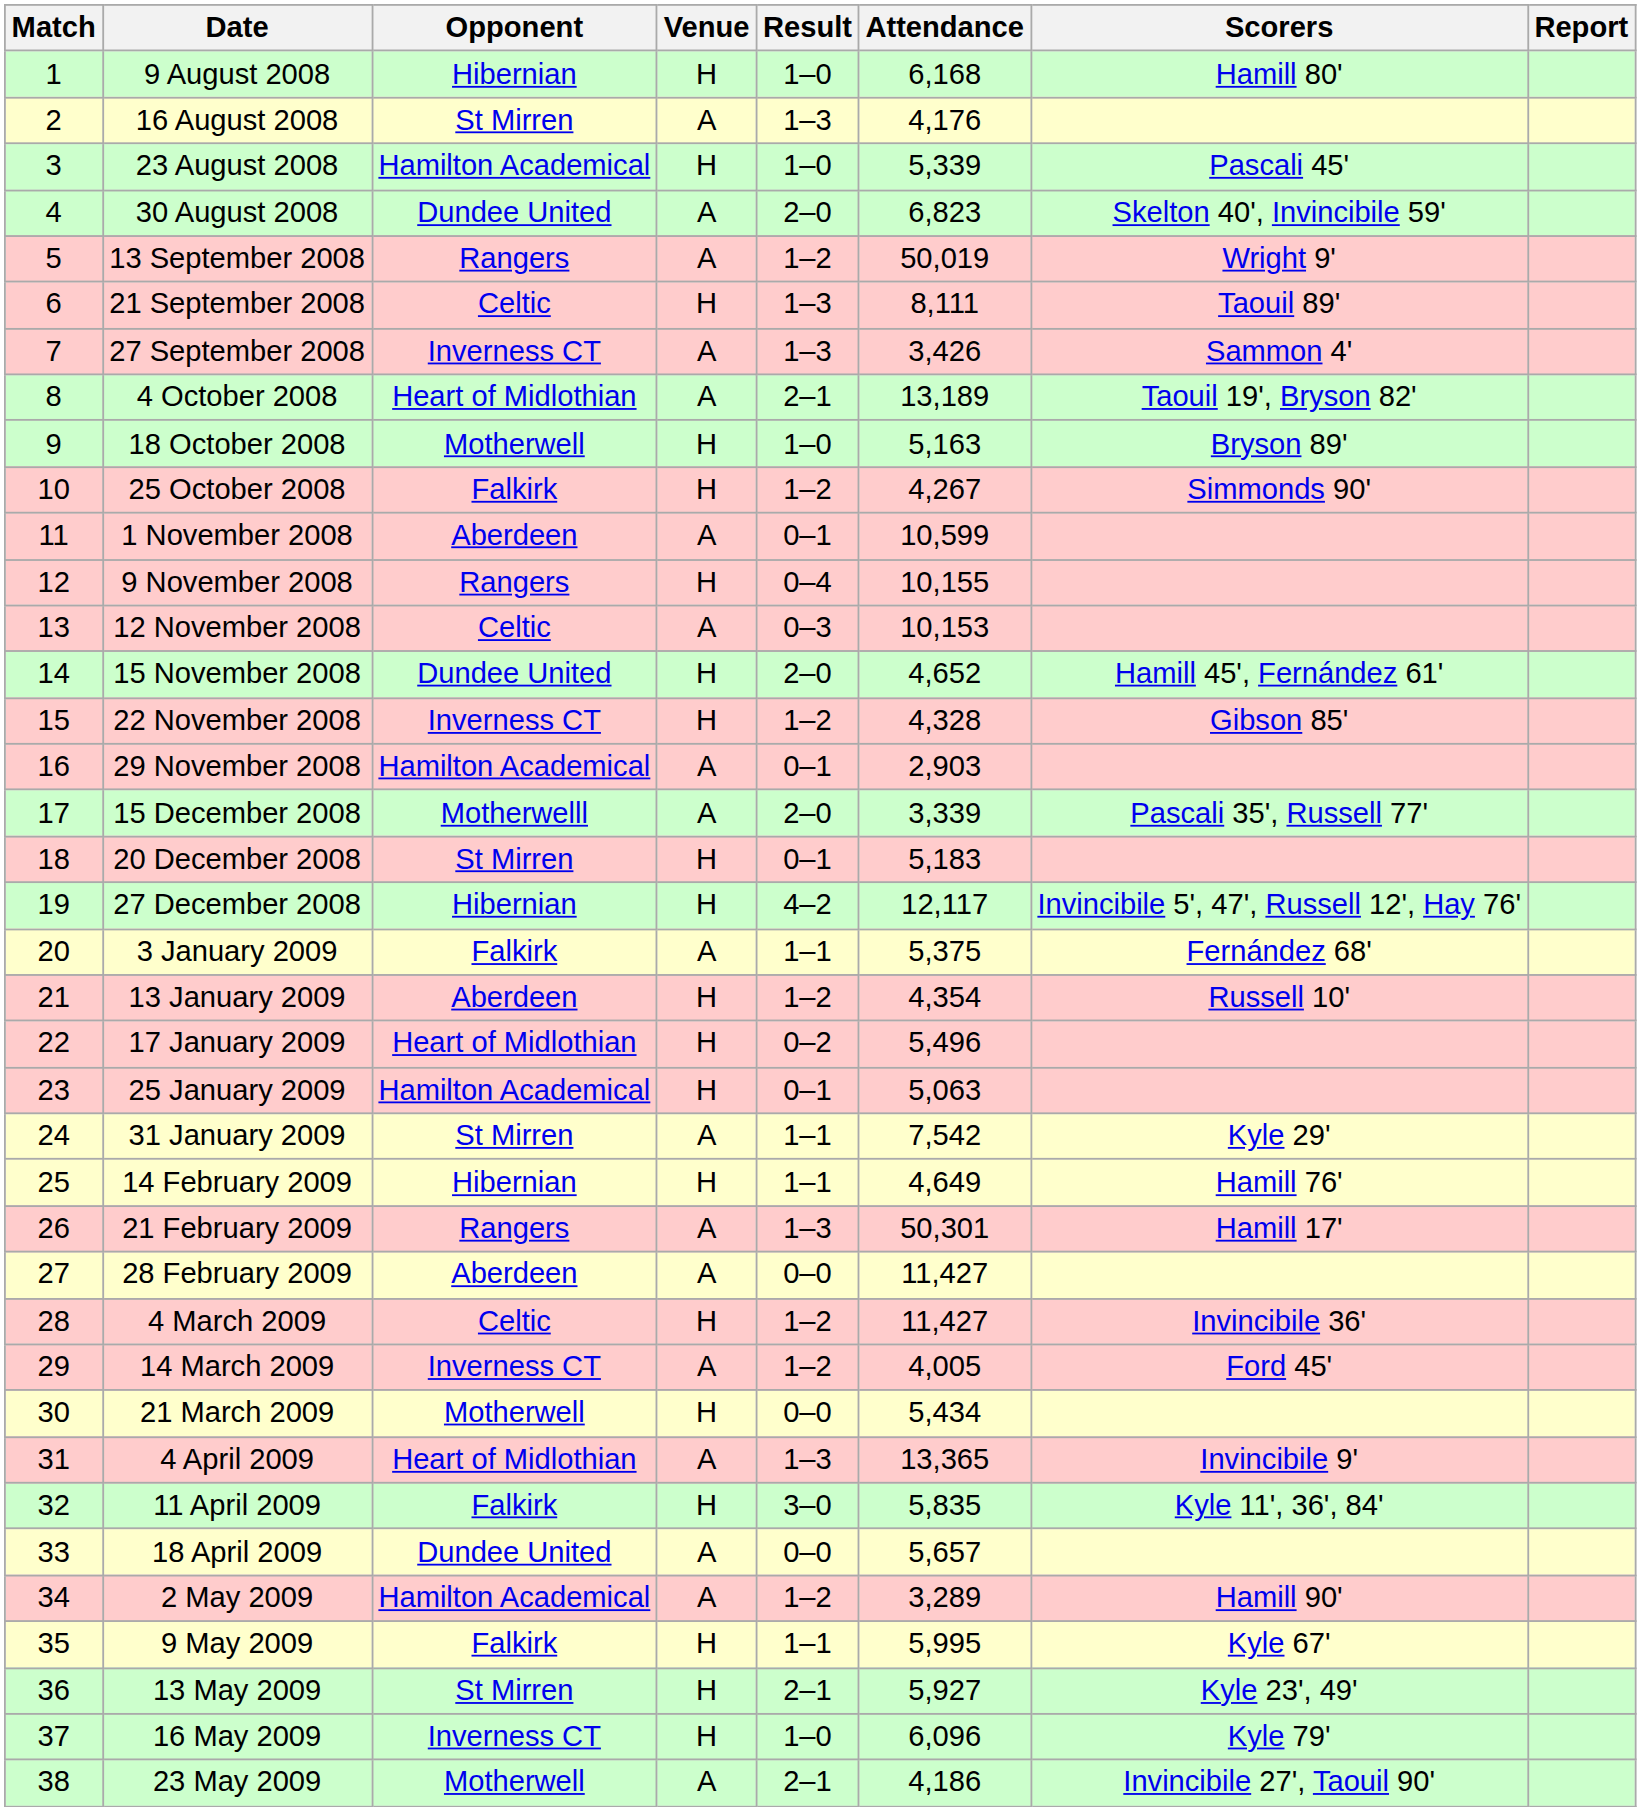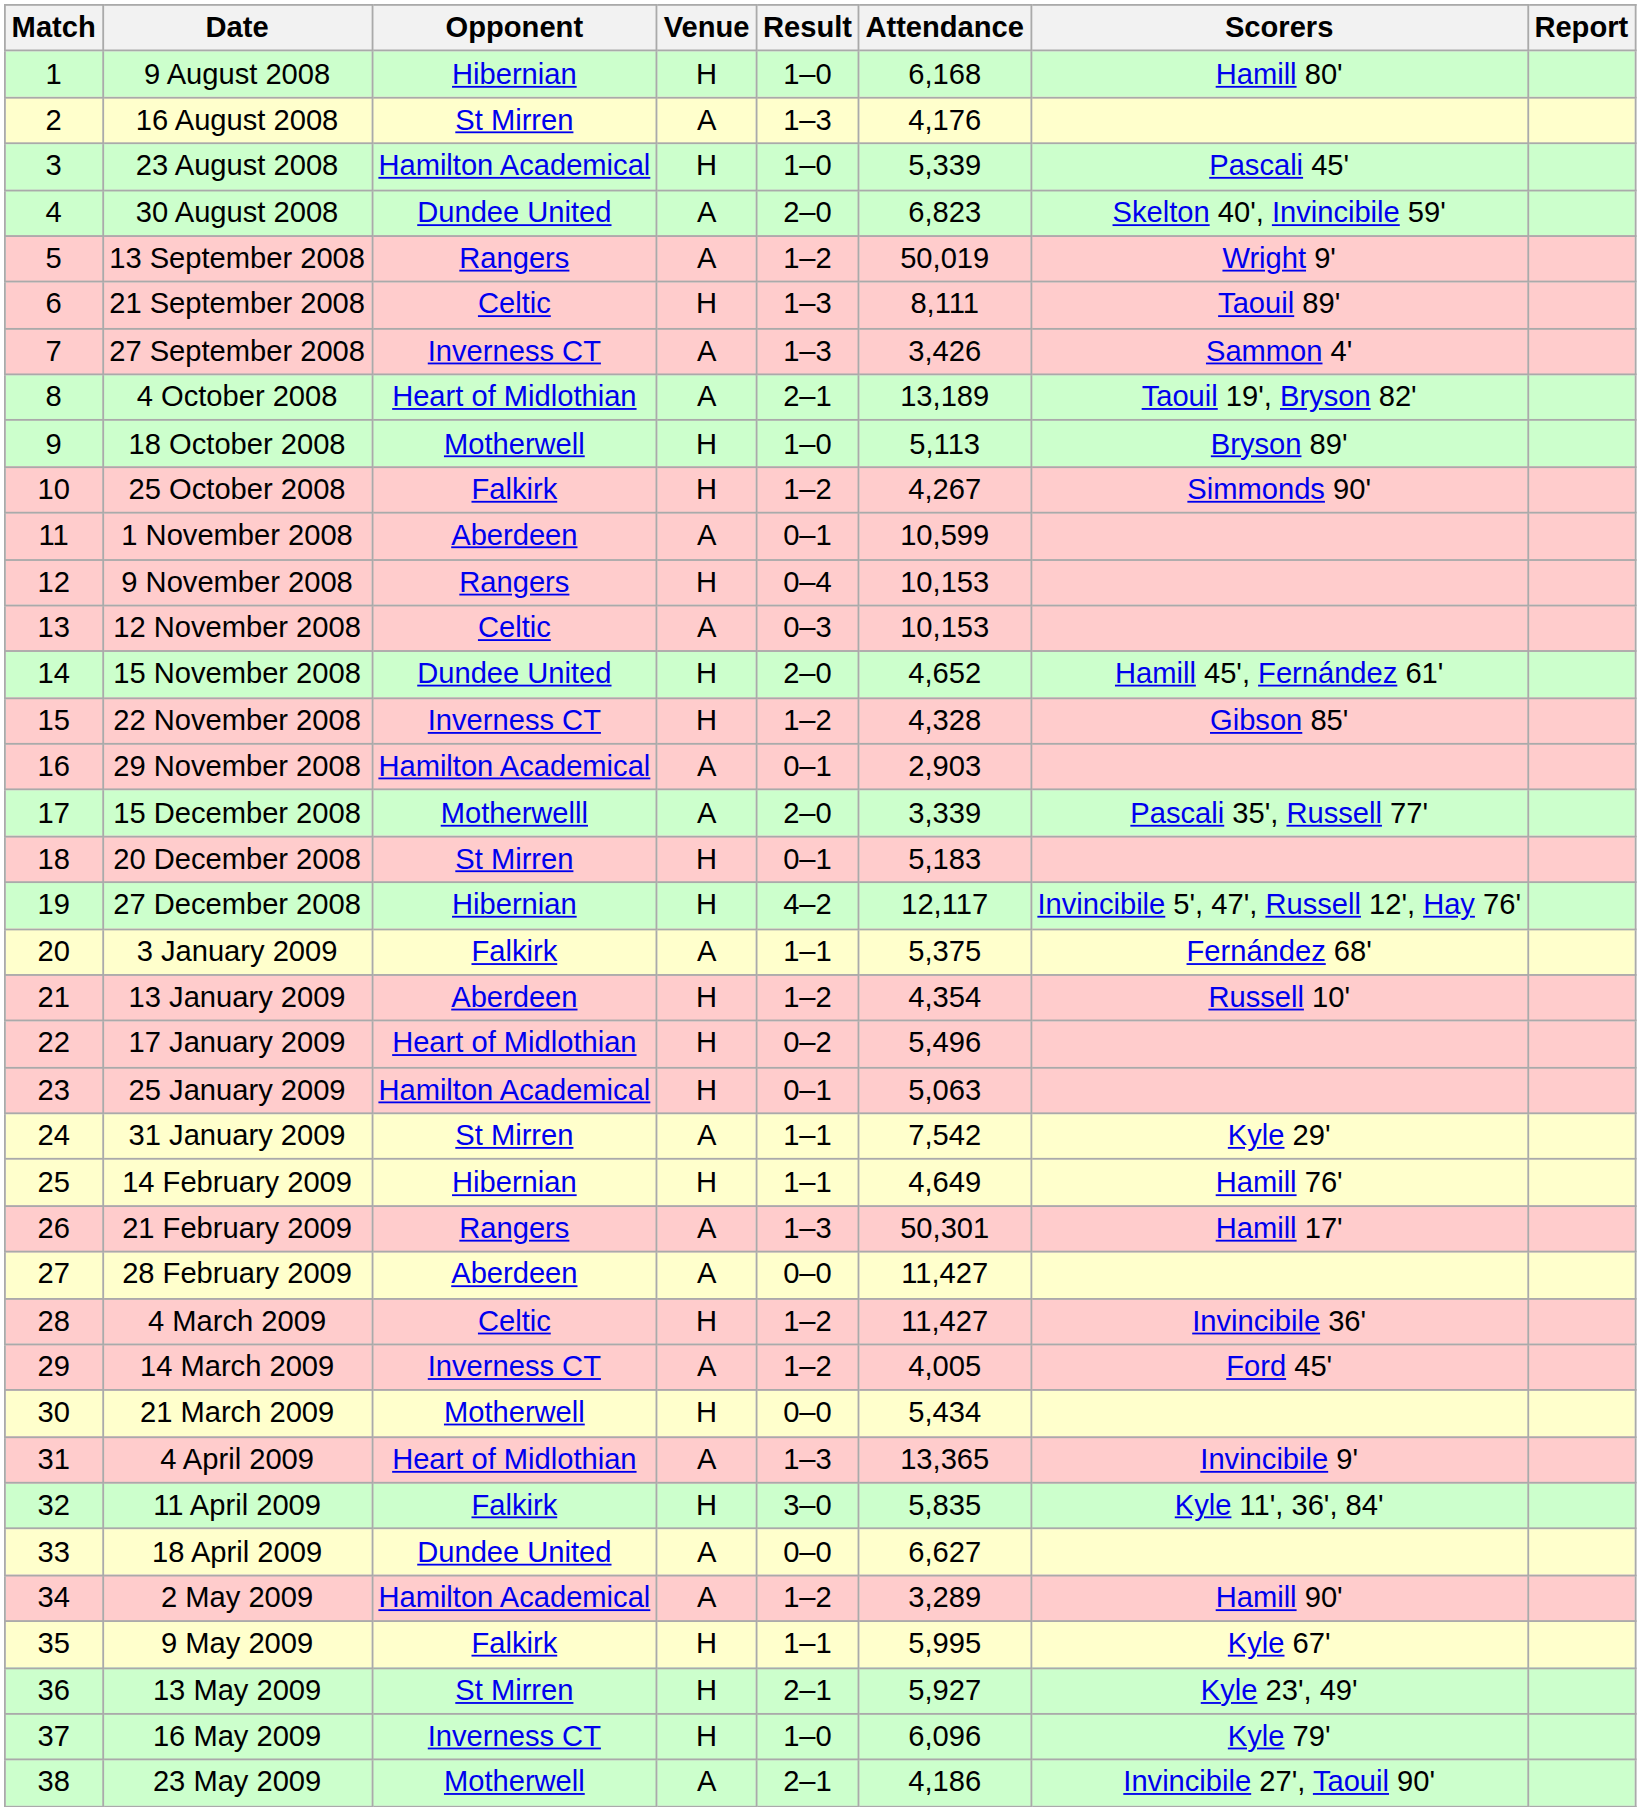 <table class="wikitable" style="font-size:100%; text-align:center">
 <tr>
 <th>Match</th>
 <th>Date</th>
 <th>Opponent</th>
 <th>Venue</th>
 <th>Result</th>
 <th>Attendance</th>
 <th>Scorers</th>
 <th>Report</th>
 </tr>
 <tr style="background: #CCFFCC;">
 <td>1</td>
 <td>9 August 2008</td>
 <td><a href='#'>Hibernian</a></td>
 <td>H</td>
 <td>1–0</td>
 <td>6,168</td>
 <td><a href='#'>Hamill</a> 80'</td>
 <td></td>
 </tr>
 <tr style="background: #FFFFCC;">
 <td>2</td>
 <td>16 August 2008</td>
 <td><a href='#'>St Mirren</a></td>
 <td>A</td>
 <td>1–3</td>
 <td>4,176</td>
 <td></td>
 <td></td>
 </tr>
 <tr style="background: #CCFFCC;">
 <td>3</td>
 <td>23 August 2008</td>
 <td><a href='#'>Hamilton Academical</a></td>
 <td>H</td>
 <td>1–0</td>
 <td>5,339</td>
 <td><a href='#'>Pascali</a> 45'</td>
 <td></td>
 </tr>
 <tr style="background: #CCFFCC;">
 <td>4</td>
 <td>30 August 2008</td>
 <td><a href='#'>Dundee United</a></td>
 <td>A</td>
 <td>2–0</td>
 <td>6,823</td>
 <td><a href='#'>Skelton</a> 40', <a href='#'>Invincibile</a> 59'</td>
 <td></td>
 </tr>
 <tr style="background: #FFCCCC;">
 <td>5</td>
 <td>13 September 2008</td>
 <td><a href='#'>Rangers</a></td>
 <td>A</td>
 <td>1–2</td>
 <td>50,019</td>
 <td><a href='#'>Wright</a> 9'</td>
 <td></td>
 </tr>
 <tr style="background: #FFCCCC;">
 <td>6</td>
 <td>21 September 2008</td>
 <td><a href='#'>Celtic</a></td>
 <td>H</td>
 <td>1–3</td>
 <td>8,111</td>
 <td><a href='#'>Taouil</a> 89'</td>
 <td></td>
 </tr>
 <tr style="background: #FFCCCC;">
 <td>7</td>
 <td>27 September 2008</td>
 <td><a href='#'>Inverness CT</a></td>
 <td>A</td>
 <td>1–3</td>
 <td>3,426</td>
 <td><a href='#'>Sammon</a> 4'</td>
 <td></td>
 </tr>
 <tr style="background: #CCFFCC;">
 <td>8</td>
 <td>4 October 2008</td>
 <td><a href='#'>Heart of Midlothian</a></td>
 <td>A</td>
 <td>2–1</td>
 <td>13,189</td>
 <td><a href='#'>Taouil</a> 19', <a href='#'>Bryson</a> 82'</td>
 <td></td>
 </tr>
 <tr style="background: #CCFFCC;">
 <td>9</td>
 <td>18 October 2008</td>
 <td><a href='#'>Motherwell</a></td>
 <td>H</td>
 <td>1–0</td>
-<td>5,163</td>
+<td>5,113</td>
 <td><a href='#'>Bryson</a> 89'</td>
 <td></td>
 </tr>
 <tr style="background: #FFCCCC;">
 <td>10</td>
 <td>25 October 2008</td>
 <td><a href='#'>Falkirk</a></td>
 <td>H</td>
 <td>1–2</td>
 <td>4,267</td>
 <td><a href='#'>Simmonds</a> 90'</td>
 <td></td>
 </tr>
 <tr style="background: #FFCCCC;">
 <td>11</td>
 <td>1 November 2008</td>
 <td><a href='#'>Aberdeen</a></td>
 <td>A</td>
 <td>0–1</td>
 <td>10,599</td>
 <td></td>
 <td></td>
 </tr>
 <tr style="background: #FFCCCC;">
 <td>12</td>
 <td>9 November 2008</td>
 <td><a href='#'>Rangers</a></td>
 <td>H</td>
 <td>0–4</td>
-<td>10,155</td>
+<td>10,153</td>
 <td></td>
 <td></td>
 </tr>
 <tr style="background: #FFCCCC;">
 <td>13</td>
 <td>12 November 2008</td>
 <td><a href='#'>Celtic</a></td>
 <td>A</td>
 <td>0–3</td>
 <td>10,153</td>
 <td></td>
 <td></td>
 </tr>
 <tr style="background: #CCFFCC;">
 <td>14</td>
 <td>15 November 2008</td>
 <td><a href='#'>Dundee United</a></td>
 <td>H</td>
 <td>2–0</td>
 <td>4,652</td>
 <td><a href='#'>Hamill</a> 45', <a href='#'>Fernández</a> 61'</td>
 <td></td>
 </tr>
 <tr style="background: #FFCCCC;">
 <td>15</td>
 <td>22 November 2008</td>
 <td><a href='#'>Inverness CT</a></td>
 <td>H</td>
 <td>1–2</td>
 <td>4,328</td>
 <td><a href='#'>Gibson</a> 85'</td>
 <td></td>
 </tr>
 <tr style="background: #FFCCCC;">
 <td>16</td>
 <td>29 November 2008</td>
 <td><a href='#'>Hamilton Academical</a></td>
 <td>A</td>
 <td>0–1</td>
 <td>2,903</td>
 <td></td>
 <td></td>
 </tr>
 <tr style="background: #CCFFCC;">
 <td>17</td>
 <td>15 December 2008</td>
 <td><a href='#'>Motherwelll</a></td>
 <td>A</td>
 <td>2–0</td>
 <td>3,339</td>
 <td><a href='#'>Pascali</a> 35', <a href='#'>Russell</a> 77'</td>
 <td></td>
 </tr>
 <tr style="background: #FFCCCC;">
 <td>18</td>
 <td>20 December 2008</td>
 <td><a href='#'>St Mirren</a></td>
 <td>H</td>
 <td>0–1</td>
 <td>5,183</td>
 <td></td>
 <td></td>
 </tr>
 <tr style="background: #CCFFCC;">
 <td>19</td>
 <td>27 December 2008</td>
 <td><a href='#'>Hibernian</a></td>
 <td>H</td>
 <td>4–2</td>
 <td>12,117</td>
 <td><a href='#'>Invincibile</a> 5', 47', <a href='#'>Russell</a> 12', <a href='#'>Hay</a> 76'</td>
 <td></td>
 </tr>
 <tr style="background: #FFFFCC;">
 <td>20</td>
 <td>3 January 2009</td>
 <td><a href='#'>Falkirk</a></td>
 <td>A</td>
 <td>1–1</td>
 <td>5,375</td>
 <td><a href='#'>Fernández</a> 68'</td>
 <td></td>
 </tr>
 <tr style="background: #FFCCCC;">
 <td>21</td>
 <td>13 January 2009</td>
 <td><a href='#'>Aberdeen</a></td>
 <td>H</td>
 <td>1–2</td>
 <td>4,354</td>
 <td><a href='#'>Russell</a> 10'</td>
 <td></td>
 </tr>
 <tr style="background: #FFCCCC;">
 <td>22</td>
 <td>17 January 2009</td>
 <td><a href='#'>Heart of Midlothian</a></td>
 <td>H</td>
 <td>0–2</td>
 <td>5,496</td>
 <td></td>
 <td></td>
 </tr>
 <tr style="background: #FFCCCC;">
 <td>23</td>
 <td>25 January 2009</td>
 <td><a href='#'>Hamilton Academical</a></td>
 <td>H</td>
 <td>0–1</td>
 <td>5,063</td>
 <td></td>
 <td></td>
 </tr>
 <tr style="background: #FFFFCC;">
 <td>24</td>
 <td>31 January 2009</td>
 <td><a href='#'>St Mirren</a></td>
 <td>A</td>
 <td>1–1</td>
 <td>7,542</td>
 <td><a href='#'>Kyle</a> 29'</td>
 <td></td>
 </tr>
 <tr style="background: #FFFFCC;">
 <td>25</td>
 <td>14 February 2009</td>
 <td><a href='#'>Hibernian</a></td>
 <td>H</td>
 <td>1–1</td>
 <td>4,649</td>
 <td><a href='#'>Hamill</a> 76'</td>
 <td></td>
 </tr>
 <tr style="background: #FFCCCC;">
 <td>26</td>
 <td>21 February 2009</td>
 <td><a href='#'>Rangers</a></td>
 <td>A</td>
 <td>1–3</td>
 <td>50,301</td>
 <td><a href='#'>Hamill</a> 17'</td>
 <td></td>
 </tr>
 <tr style="background: #FFFFCC;">
 <td>27</td>
 <td>28 February 2009</td>
 <td><a href='#'>Aberdeen</a></td>
 <td>A</td>
 <td>0–0</td>
 <td>11,427</td>
 <td></td>
 <td></td>
 </tr>
 <tr style="background: #FFCCCC;">
 <td>28</td>
 <td>4 March 2009</td>
 <td><a href='#'>Celtic</a></td>
 <td>H</td>
 <td>1–2</td>
 <td>11,427</td>
 <td><a href='#'>Invincibile</a> 36'</td>
 <td></td>
 </tr>
 <tr style="background: #FFCCCC;">
 <td>29</td>
 <td>14 March 2009</td>
 <td><a href='#'>Inverness CT</a></td>
 <td>A</td>
 <td>1–2</td>
 <td>4,005</td>
 <td><a href='#'>Ford</a> 45'</td>
 <td></td>
 </tr>
 <tr style="background: #FFFFCC;">
 <td>30</td>
 <td>21 March 2009</td>
 <td><a href='#'>Motherwell</a></td>
 <td>H</td>
 <td>0–0</td>
 <td>5,434</td>
 <td></td>
 <td></td>
 </tr>
 <tr style="background: #FFCCCC;">
 <td>31</td>
 <td>4 April 2009</td>
 <td><a href='#'>Heart of Midlothian</a></td>
 <td>A</td>
 <td>1–3</td>
 <td>13,365</td>
 <td><a href='#'>Invincibile</a> 9'</td>
 <td></td>
 </tr>
 <tr style="background: #CCFFCC;">
 <td>32</td>
 <td>11 April 2009</td>
 <td><a href='#'>Falkirk</a></td>
 <td>H</td>
 <td>3–0</td>
 <td>5,835</td>
 <td><a href='#'>Kyle</a> 11', 36', 84'</td>
 <td></td>
 </tr>
 <tr style="background: #FFFFCC;">
 <td>33</td>
 <td>18 April 2009</td>
 <td><a href='#'>Dundee United</a></td>
 <td>A</td>
 <td>0–0</td>
-<td>5,657</td>
+<td>6,627</td>
 <td></td>
 <td></td>
 </tr>
 <tr style="background: #FFCCCC;">
 <td>34</td>
 <td>2 May 2009</td>
 <td><a href='#'>Hamilton Academical</a></td>
 <td>A</td>
 <td>1–2</td>
 <td>3,289</td>
 <td><a href='#'>Hamill</a> 90'</td>
 <td></td>
 </tr>
 <tr style="background: #FFFFCC;">
 <td>35</td>
 <td>9 May 2009</td>
 <td><a href='#'>Falkirk</a></td>
 <td>H</td>
 <td>1–1</td>
 <td>5,995</td>
 <td><a href='#'>Kyle</a> 67'</td>
 <td></td>
 </tr>
 <tr style="background: #CCFFCC;">
 <td>36</td>
 <td>13 May 2009</td>
 <td><a href='#'>St Mirren</a></td>
 <td>H</td>
 <td>2–1</td>
 <td>5,927</td>
 <td><a href='#'>Kyle</a> 23', 49'</td>
 <td></td>
 </tr>
 <tr style="background: #CCFFCC;">
 <td>37</td>
 <td>16 May 2009</td>
 <td><a href='#'>Inverness CT</a></td>
 <td>H</td>
 <td>1–0</td>
 <td>6,096</td>
 <td><a href='#'>Kyle</a> 79'</td>
 <td></td>
 </tr>
 <tr style="background: #CCFFCC;">
 <td>38</td>
 <td>23 May 2009</td>
 <td><a href='#'>Motherwell</a></td>
 <td>A</td>
 <td>2–1</td>
 <td>4,186</td>
 <td><a href='#'>Invincibile</a> 27', <a href='#'>Taouil</a> 90'</td>
 <td></td>
 </tr>
 </table>
